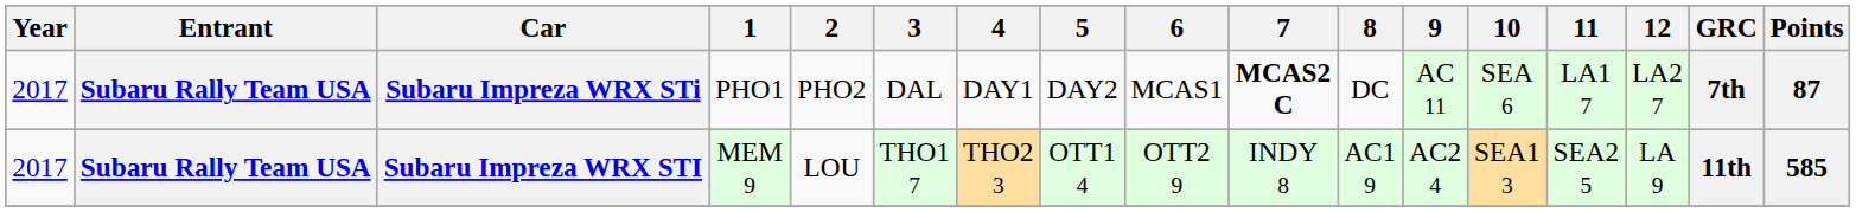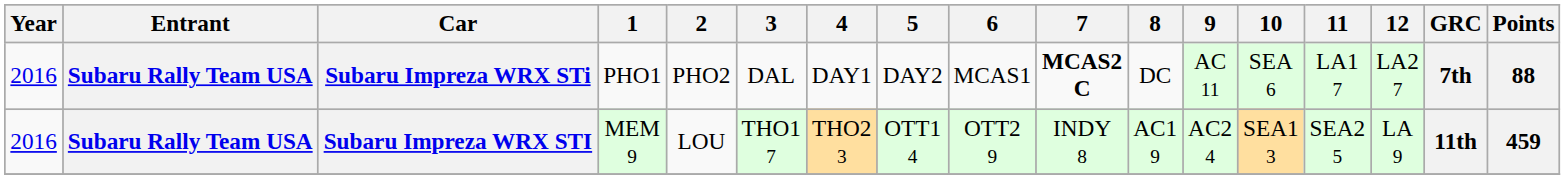 <table class="wikitable" border="1" style="text-align:center; font-size:85%;">
 <tr>
 <th>Year</th>
 <th>Entrant</th>
 <th>Car</th>
 <th>1</th>
 <th>2</th>
 <th>3</th>
 <th>4</th>
 <th>5</th>
 <th>6</th>
 <th>7</th>
 <th>8</th>
 <th>9</th>
 <th>10</th>
 <th>11</th>
 <th>12</th>
 <th>GRC</th>
 <th>Points</th>
 </tr>
 <tr>
-<td><a href='#'>2017</a></td>
+<td><a href='#'>2016</a></td>
 <th nowrap><a href='#'>Subaru Rally Team USA</a></th>
 <th nowrap><a href='#'>Subaru Impreza WRX STi</a></th>
 <td>PHO1<br><small></small></td>
 <td>PHO2<br><small></small></td>
 <td>DAL<br><small></small></td>
 <td>DAY1<br><small></small></td>
 <td>DAY2<br><small></small></td>
 <td>MCAS1<br><small></small></td>
 <td><strong>MCAS2<br>C<br></strong></td>
 <td>DC<br><small></small></td>
 <td style="background:#DFFFDF;">AC<br><small>11</small></td>
 <td style="background:#DFFFDF;">SEA<br><small>6</small></td>
 <td style="background:#DFFFDF;">LA1<br><small>7</small></td>
 <td style="background:#DFFFDF;">LA2<br><small>7</small></td>
 <th>7th</th>
-<th>87</th>
+<th>88</th>
 </tr>
 <tr>
-<td><a href='#'>2017</a></td>
+<td><a href='#'>2016</a></td>
 <th nowrap><a href='#'>Subaru Rally Team USA</a></th>
 <th nowrap><a href='#'>Subaru Impreza WRX STI</a></th>
 <td style="background:#DFFFDF;">MEM<br><small>9</small></td>
 <td>LOU<br><small></small></td>
 <td style="background:#DFFFDF;">THO1<br><small>7</small></td>
 <td style="background:#FFDF9F;">THO2<br><small>3</small></td>
 <td style="background:#DFFFDF;">OTT1<br><small>4</small></td>
 <td style="background:#DFFFDF;">OTT2<br><small>9</small></td>
 <td style="background:#DFFFDF;">INDY<br><small>8</small></td>
 <td style="background:#DFFFDF;">AC1<br><small>9</small></td>
 <td style="background:#DFFFDF;">AC2<br><small>4</small></td>
 <td style="background:#FFDF9F;">SEA1<br><small>3</small></td>
 <td style="background:#DFFFDF;">SEA2<br><small>5</small></td>
 <td style="background:#DFFFDF;">LA<br><small>9</small></td>
 <th>11th</th>
-<th>585</th>
+<th>459</th>
 </tr>
 <tr>
 </tr>
 </table>
